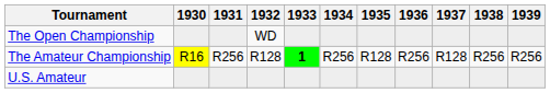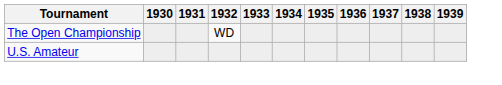 <table class="wikitable" style="font-size:95%;text-align:center;">
 <tr>
 <th>Tournament</th>
 <th>1930</th>
 <th>1931</th>
 <th>1932</th>
 <th>1933</th>
 <th>1934</th>
 <th>1935</th>
 <th>1936</th>
 <th>1937</th>
 <th>1938</th>
 <th>1939</th>
 </tr>
 <tr>
 <td align=left><a href='#'>The Open Championship</a></td>
 <td style="background:#eeeeee;"></td>
 <td style="background:#eeeeee;"></td>
 <td>WD</td>
 <td style="background:#eeeeee;"></td>
 <td style="background:#eeeeee;"></td>
 <td style="background:#eeeeee;"></td>
 <td style="background:#eeeeee;"></td>
 <td style="background:#eeeeee;"></td>
 <td style="background:#eeeeee;"></td>
 <td style="background:#eeeeee;"></td>
 </tr>
 <tr>
-<td align=left><a href='#'>The Amateur Championship</a></td>
-<td style="background:yellow;">R16</td>
-<td>R256</td>
-<td>R128</td>
-<td style="background:#00ff00;"><strong>1</strong></td>
-<td>R256</td>
-<td>R128</td>
-<td>R256</td>
-<td>R128</td>
-<td>R256</td>
-<td>R256</td>
-</tr>
-<tr>
 <td align=left><a href='#'>U.S. Amateur</a></td>
 <td style="background:#eeeeee;"></td>
 <td style="background:#eeeeee;"></td>
 <td style="background:#eeeeee;"></td>
 <td style="background:#eeeeee;"></td>
 <td style="background:#eeeeee;"></td>
 <td style="background:#eeeeee;"></td>
 <td style="background:#eeeeee;"></td>
 <td style="background:#eeeeee;"></td>
 <td style="background:#eeeeee;"></td>
 <td style="background:#eeeeee;"></td>
 </tr>
 </table>
